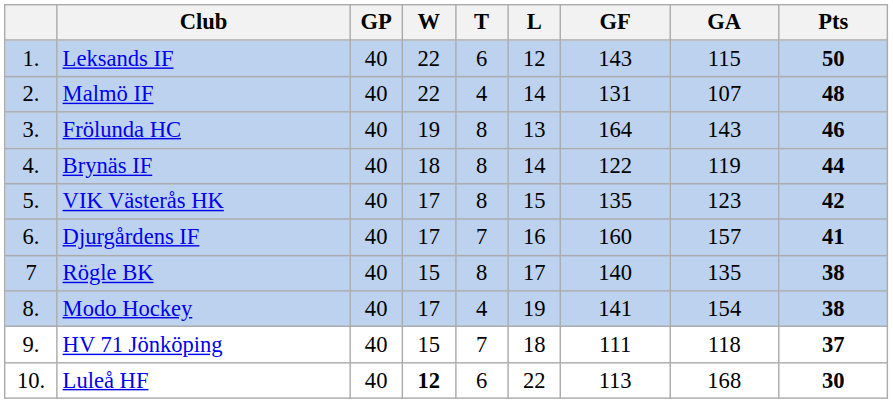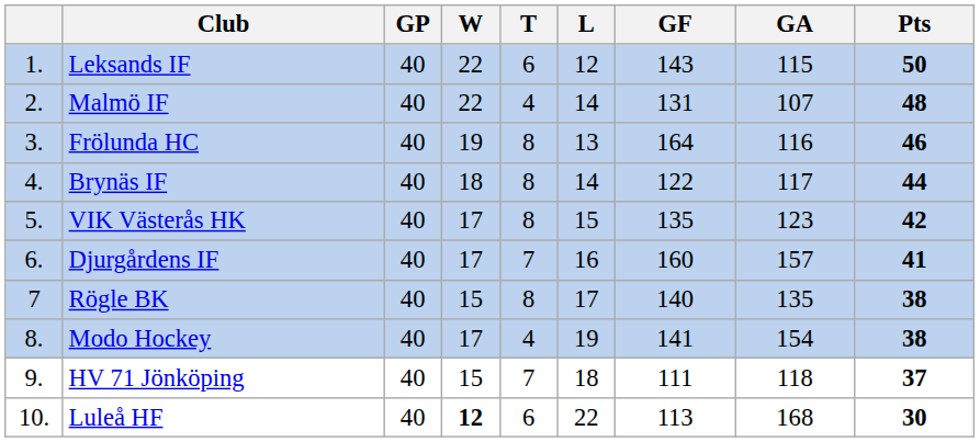 <table class="wikitable">
 <tr>
 <th width="30"></th>
 <th width="200">Club</th>
 <th width="30">GP</th>
 <th width="30">W</th>
 <th width="30">T</th>
 <th width="30">L</th>
 <th width="70">GF</th>
 <th width="70">GA</th>
 <th width="70">Pts</th>
 </tr>
 <tr bgcolor="#BCD2EE" align="center">
 <td>1.</td>
 <td align="left"><a href='#'>Leksands IF</a></td>
 <td>40</td>
 <td>22</td>
 <td>6</td>
 <td>12</td>
 <td>143</td>
 <td>115</td>
 <td><strong>50</strong></td>
 </tr>
 <tr bgcolor="#BCD2EE" align="center">
 <td>2.</td>
 <td align="left"><a href='#'>Malmö IF</a></td>
 <td>40</td>
 <td>22</td>
 <td>4</td>
 <td>14</td>
 <td>131</td>
 <td>107</td>
 <td><strong>48</strong></td>
 </tr>
 <tr bgcolor="#BCD2EE" align="center">
 <td>3.</td>
 <td align="left"><a href='#'>Frölunda HC</a></td>
 <td>40</td>
 <td>19</td>
 <td>8</td>
 <td>13</td>
 <td>164</td>
-<td>143</td>
+<td>116</td>
 <td><strong>46</strong></td>
 </tr>
 <tr bgcolor="#BCD2EE" align="center">
 <td>4.</td>
 <td align="left"><a href='#'>Brynäs IF</a></td>
 <td>40</td>
 <td>18</td>
 <td>8</td>
 <td>14</td>
 <td>122</td>
-<td>119</td>
+<td>117</td>
 <td><strong>44</strong></td>
 </tr>
 <tr bgcolor="#BCD2EE" align="center">
 <td>5.</td>
 <td align="left"><a href='#'>VIK Västerås HK</a></td>
 <td>40</td>
 <td>17</td>
 <td>8</td>
 <td>15</td>
 <td>135</td>
 <td>123</td>
 <td><strong>42</strong></td>
 </tr>
 <tr bgcolor="#BCD2EE" align="center">
 <td>6.</td>
 <td align="left"><a href='#'>Djurgårdens IF</a></td>
 <td>40</td>
 <td>17</td>
 <td>7</td>
 <td>16</td>
 <td>160</td>
 <td>157</td>
 <td><strong>41</strong></td>
 </tr>
 <tr bgcolor="#BCD2EE" align="center">
 <td>7</td>
 <td align="left"><a href='#'>Rögle BK</a></td>
 <td>40</td>
 <td>15</td>
 <td>8</td>
 <td>17</td>
 <td>140</td>
 <td>135</td>
 <td><strong>38</strong></td>
 </tr>
 <tr bgcolor="#BCD2EE" align="center">
 <td>8.</td>
 <td align="left"><a href='#'>Modo Hockey</a></td>
 <td>40</td>
 <td>17</td>
 <td>4</td>
 <td>19</td>
 <td>141</td>
 <td>154</td>
 <td><strong>38</strong></td>
 </tr>
 <tr bgcolor="#FFFFFF" align="center">
 <td>9.</td>
 <td align="left"><a href='#'>HV 71 Jönköping</a></td>
 <td>40</td>
 <td>15</td>
 <td>7</td>
 <td>18</td>
 <td>111</td>
 <td>118</td>
 <td><strong>37</strong></td>
 </tr>
 <tr bgcolor="#FFFFFF" align="center">
 <td>10.</td>
 <td align="left"><a href='#'>Luleå HF</a></td>
 <td>40</td>
 <td><strong>12</strong></td>
 <td>6</td>
 <td>22</td>
 <td>113</td>
 <td>168</td>
 <td><strong>30</strong></td>
 </tr>
 </table>
